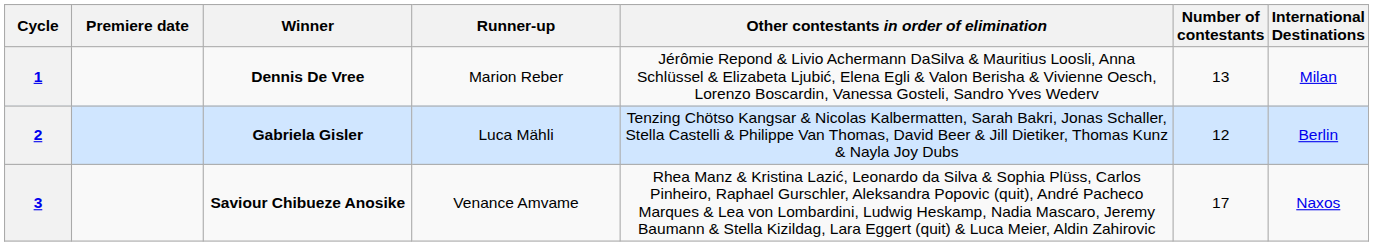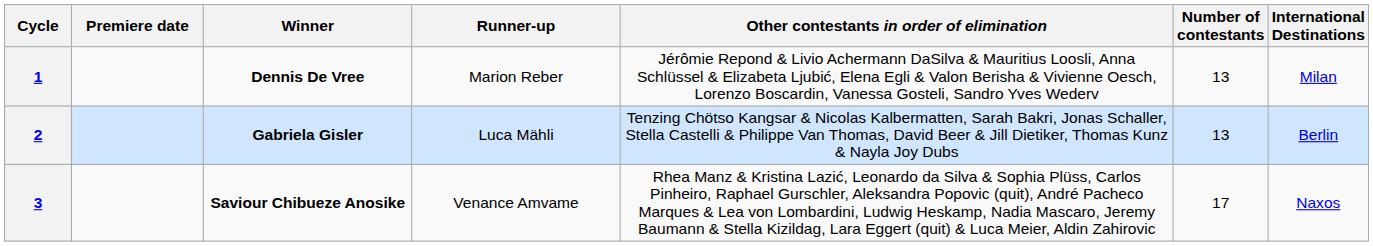 <table class="wikitable" style="font-size:90%; width:100%; text-align: center;">
 <tr>
 <th style="width:5%;">Cycle</th>
 <th style="width:10%;">Premiere date</th>
 <th width=16%>Winner</th>
 <th width=16%>Runner-up</th>
 <th style="width:43%;">Other contestants <em>in order of elimination</em></th>
 <th style="width:3%;">Number of contestants</th>
 <th style="width:8%;">International Destinations</th>
 </tr>
 <tr>
 <th><a href='#'>1</a></th>
 <td></td>
 <td><strong>Dennis De Vree</strong></td>
 <td>Marion Reber</td>
 <td>Jérômie Repond & Livio Achermann DaSilva & Mauritius Loosli, Anna Schlüssel & Elizabeta Ljubić, Elena Egli & Valon Berisha & Vivienne Oesch, Lorenzo Boscardin, Vanessa Gosteli, Sandro Yves Wederv</td>
 <td>13</td>
 <td><a href='#'>Milan</a></td>
 </tr>
 <tr style="background: #D0E6FF;">
 <th><a href='#'>2</a></th>
 <td></td>
 <td><strong>Gabriela Gisler</strong></td>
 <td>Luca Mähli</td>
 <td>Tenzing Chötso Kangsar & Nicolas Kalbermatten, Sarah Bakri, Jonas Schaller, Stella Castelli & Philippe Van Thomas, David Beer & Jill Dietiker, Thomas Kunz & Nayla Joy Dubs</td>
-<td>12</td>
+<td>13</td>
 <td><a href='#'>Berlin</a></td>
 </tr>
 <tr>
 <th><a href='#'>3</a></th>
 <td></td>
 <td><strong>Saviour Chibueze Anosike</strong></td>
 <td>Venance Amvame</td>
 <td>Rhea Manz & Kristina Lazić, Leonardo da Silva & Sophia Plüss, Carlos Pinheiro, Raphael Gurschler, Aleksandra Popovic (quit), André Pacheco Marques & Lea von Lombardini, Ludwig Heskamp, Nadia Mascaro, Jeremy Baumann & Stella Kizildag, Lara Eggert (quit) & Luca Meier, Aldin Zahirovic</td>
 <td>17</td>
 <td><a href='#'>Naxos</a></td>
 </tr>
 </table>
